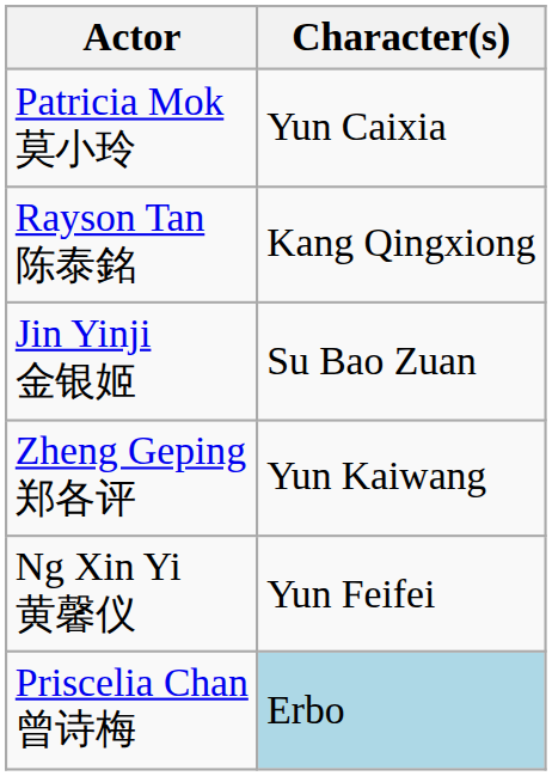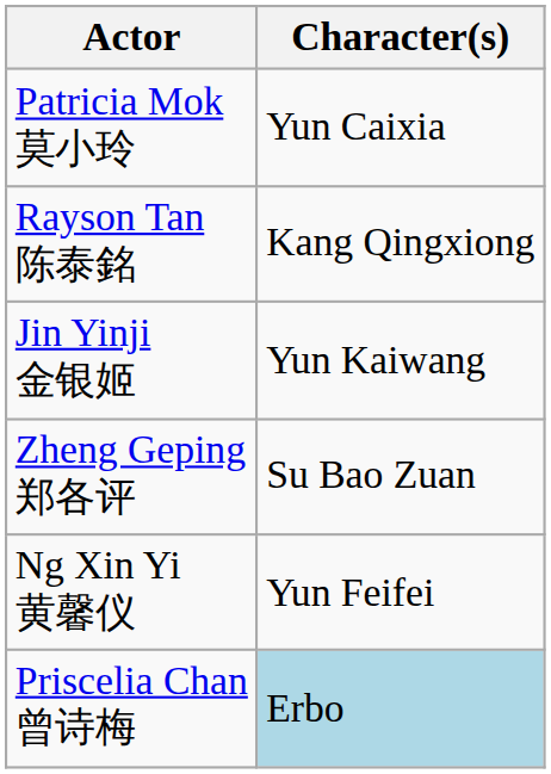 <table class="wikitable">
 <tr>
 <th>Actor</th>
 <th>Character(s)</th>
 </tr>
 <tr>
 <td><a href='#'>Patricia Mok</a> <br>莫小玲</td>
 <td>Yun Caixia</td>
 </tr>
 <tr>
 <td><a href='#'>Rayson Tan</a> <br> 陈泰銘</td>
 <td>Kang Qingxiong</td>
 </tr>
 <tr>
 <td><a href='#'>Jin Yinji</a> <br> 金银姬</td>
-<td>Su Bao Zuan</td>
+<td>Yun Kaiwang</td>
 </tr>
 <tr>
 <td><a href='#'>Zheng Geping</a> <br> 郑各评</td>
-<td>Yun Kaiwang</td>
+<td>Su Bao Zuan</td>
 </tr>
 <tr>
 <td>Ng Xin Yi <br> 黄馨仪</td>
 <td>Yun Feifei</td>
 </tr>
 <tr>
 <td><a href='#'>Priscelia Chan</a> <br> 曾诗梅</td>
 <td style="background: lightblue;">Erbo</td>
 </tr>
 </table>
